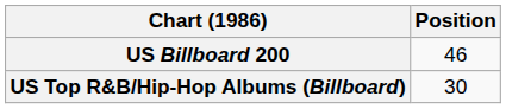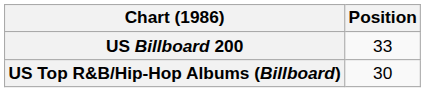 <table class="wikitable plainrowheaders" style="text-align:center">
 <tr>
 <th scope="col">Chart (1986)</th>
 <th scope="col">Position</th>
 </tr>
 <tr>
 <th scope="row">US <em>Billboard</em> 200</th>
-<td>46</td>
+<td>33</td>
 </tr>
 <tr>
 <th scope="row">US Top R&B/Hip-Hop Albums (<em>Billboard</em>)</th>
 <td>30</td>
 </tr>
 </table>
